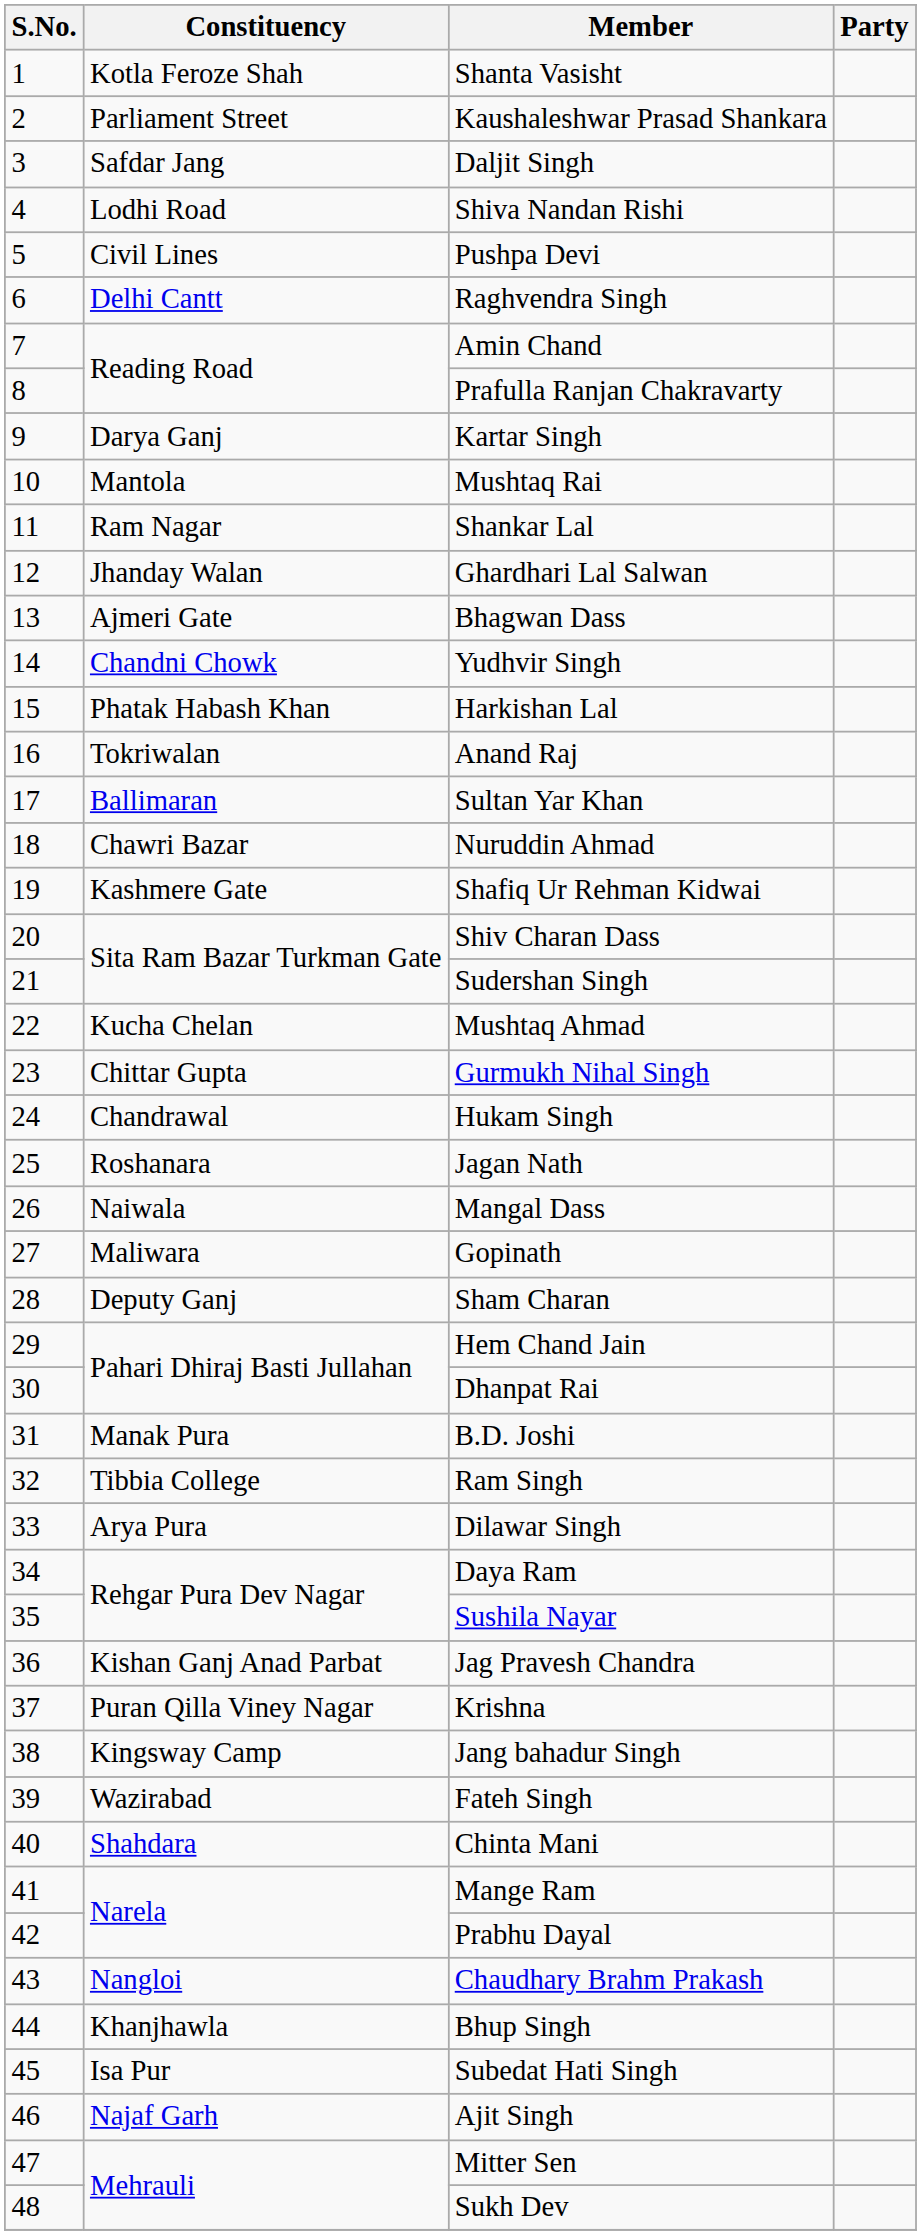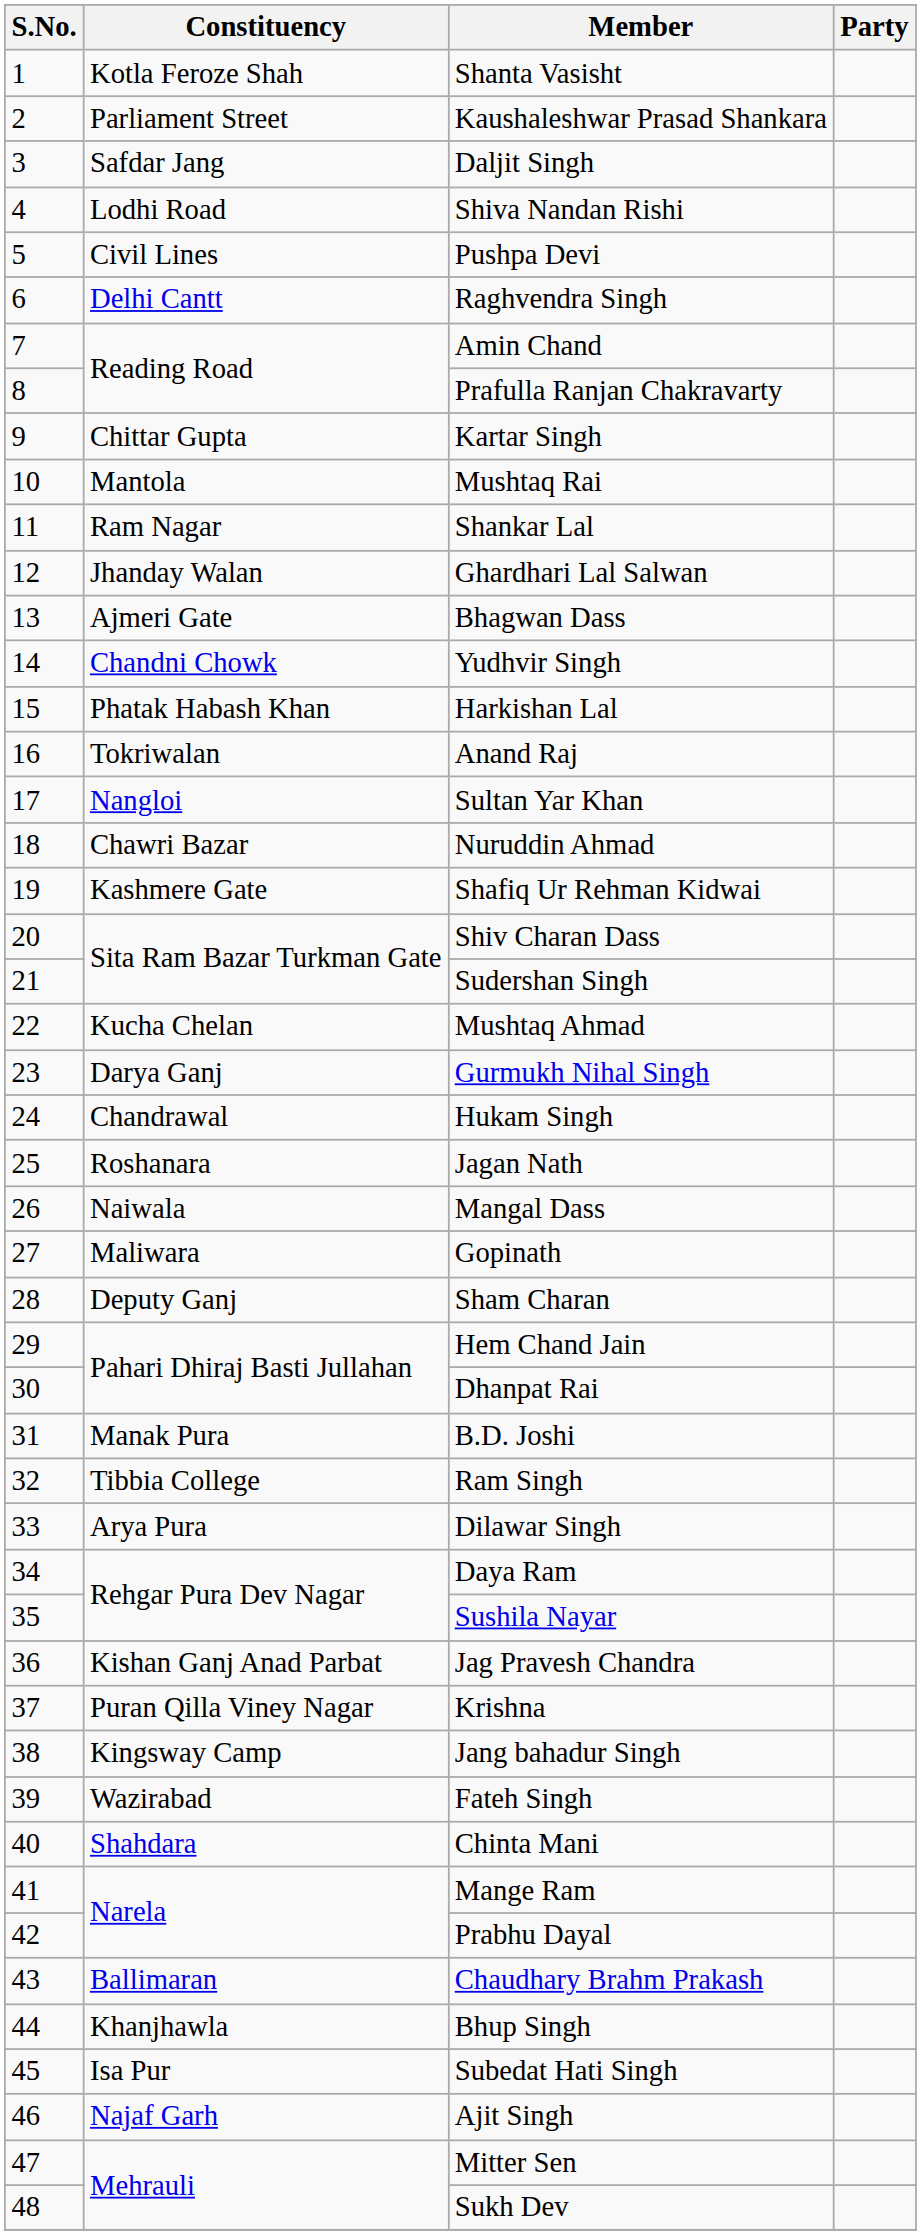 <table class="wikitable sortable">
 <tr>
 <th>S.No.</th>
 <th>Constituency</th>
 <th>Member</th>
 <th colspan=2>Party</th>
 </tr>
 <tr>
 <td>1</td>
 <td>Kotla Feroze Shah</td>
 <td>Shanta Vasisht</td>
 <td></td>
 </tr>
 <tr>
 <td>2</td>
 <td>Parliament Street</td>
 <td>Kaushaleshwar Prasad Shankara</td>
 <td></td>
 </tr>
 <tr>
 <td>3</td>
 <td>Safdar Jang</td>
 <td>Daljit Singh</td>
 <td></td>
 </tr>
 <tr>
 <td>4</td>
 <td>Lodhi Road</td>
 <td>Shiva Nandan Rishi</td>
 <td></td>
 </tr>
 <tr>
 <td>5</td>
 <td>Civil Lines</td>
 <td>Pushpa Devi</td>
 <td></td>
 </tr>
 <tr>
 <td>6</td>
 <td><a href='#'>Delhi Cantt</a></td>
 <td>Raghvendra Singh</td>
 <td></td>
 </tr>
 <tr>
 <td>7</td>
 <td rowspan="2">Reading Road</td>
 <td>Amin Chand</td>
 <td></td>
 </tr>
 <tr>
 <td>8</td>
 <td>Prafulla Ranjan Chakravarty</td>
 <td></td>
 </tr>
 <tr>
 <td>9</td>
-<td>Darya Ganj</td>
+<td>Chittar Gupta</td>
 <td>Kartar Singh</td>
 <td></td>
 </tr>
 <tr>
 <td>10</td>
 <td>Mantola</td>
 <td>Mushtaq Rai</td>
 <td></td>
 </tr>
 <tr>
 <td>11</td>
 <td>Ram Nagar</td>
 <td>Shankar Lal</td>
 <td></td>
 </tr>
 <tr>
 <td>12</td>
 <td>Jhanday Walan</td>
 <td>Ghardhari Lal Salwan</td>
 <td></td>
 </tr>
 <tr>
 <td>13</td>
 <td>Ajmeri Gate</td>
 <td>Bhagwan Dass</td>
 <td></td>
 </tr>
 <tr>
 <td>14</td>
 <td><a href='#'>Chandni Chowk</a></td>
 <td>Yudhvir Singh</td>
 <td></td>
 </tr>
 <tr>
 <td>15</td>
 <td>Phatak Habash Khan</td>
 <td>Harkishan Lal</td>
 <td></td>
 </tr>
 <tr>
 <td>16</td>
 <td>Tokriwalan</td>
 <td>Anand Raj</td>
 <td></td>
 </tr>
 <tr>
 <td>17</td>
-<td><a href='#'>Ballimaran</a></td>
+<td><a href='#'>Nangloi</a></td>
 <td>Sultan Yar Khan</td>
 <td></td>
 </tr>
 <tr>
 <td>18</td>
 <td>Chawri Bazar</td>
 <td>Nuruddin Ahmad</td>
 <td></td>
 </tr>
 <tr>
 <td>19</td>
 <td>Kashmere Gate</td>
 <td>Shafiq Ur Rehman Kidwai</td>
 <td></td>
 </tr>
 <tr>
 <td>20</td>
 <td rowspan="2">Sita Ram Bazar Turkman Gate</td>
 <td>Shiv Charan Dass</td>
 <td></td>
 </tr>
 <tr>
 <td>21</td>
 <td>Sudershan Singh</td>
 <td></td>
 </tr>
 <tr>
 <td>22</td>
 <td>Kucha Chelan</td>
 <td>Mushtaq Ahmad</td>
 <td></td>
 </tr>
 <tr>
 <td>23</td>
-<td>Chittar Gupta</td>
+<td>Darya Ganj</td>
 <td><a href='#'>Gurmukh Nihal Singh</a></td>
 <td></td>
 </tr>
 <tr>
 <td>24</td>
 <td>Chandrawal</td>
 <td>Hukam Singh</td>
 <td></td>
 </tr>
 <tr>
 <td>25</td>
 <td>Roshanara</td>
 <td>Jagan Nath</td>
 <td></td>
 </tr>
 <tr>
 <td>26</td>
 <td>Naiwala</td>
 <td>Mangal Dass</td>
 <td></td>
 </tr>
 <tr>
 <td>27</td>
 <td>Maliwara</td>
 <td>Gopinath</td>
 <td></td>
 </tr>
 <tr>
 <td>28</td>
 <td>Deputy Ganj</td>
 <td>Sham Charan</td>
 <td></td>
 </tr>
 <tr>
 <td>29</td>
 <td rowspan="2">Pahari Dhiraj Basti Jullahan</td>
 <td>Hem Chand Jain</td>
 <td></td>
 </tr>
 <tr>
 <td>30</td>
 <td>Dhanpat Rai</td>
 <td></td>
 </tr>
 <tr>
 <td>31</td>
 <td>Manak Pura</td>
 <td>B.D. Joshi</td>
 <td></td>
 </tr>
 <tr>
 <td>32</td>
 <td>Tibbia College</td>
 <td>Ram Singh</td>
 <td></td>
 </tr>
 <tr>
 <td>33</td>
 <td>Arya Pura</td>
 <td>Dilawar Singh</td>
 <td></td>
 </tr>
 <tr>
 <td>34</td>
 <td rowspan="2">Rehgar Pura Dev Nagar</td>
 <td>Daya Ram</td>
 <td></td>
 </tr>
 <tr>
 <td>35</td>
 <td><a href='#'>Sushila Nayar</a></td>
 <td></td>
 </tr>
 <tr>
 <td>36</td>
 <td>Kishan Ganj Anad Parbat</td>
 <td>Jag Pravesh Chandra</td>
 <td></td>
 </tr>
 <tr>
 <td>37</td>
 <td>Puran Qilla Viney Nagar</td>
 <td>Krishna</td>
 <td></td>
 </tr>
 <tr>
 <td>38</td>
 <td>Kingsway Camp</td>
 <td>Jang bahadur Singh</td>
 <td></td>
 </tr>
 <tr>
 <td>39</td>
 <td>Wazirabad</td>
 <td>Fateh Singh</td>
 <td></td>
 </tr>
 <tr>
 <td>40</td>
 <td><a href='#'>Shahdara</a></td>
 <td>Chinta Mani</td>
 <td></td>
 </tr>
 <tr>
 <td>41</td>
 <td rowspan="2"><a href='#'>Narela</a></td>
 <td>Mange Ram</td>
 <td></td>
 </tr>
 <tr>
 <td>42</td>
 <td>Prabhu Dayal</td>
 <td></td>
 </tr>
 <tr>
 <td>43</td>
-<td><a href='#'>Nangloi</a></td>
+<td><a href='#'>Ballimaran</a></td>
 <td><a href='#'>Chaudhary Brahm Prakash</a></td>
 <td></td>
 </tr>
 <tr>
 <td>44</td>
 <td>Khanjhawla</td>
 <td>Bhup Singh</td>
 <td></td>
 </tr>
 <tr>
 <td>45</td>
 <td>Isa Pur</td>
 <td>Subedat Hati Singh</td>
 <td></td>
 </tr>
 <tr>
 <td>46</td>
 <td><a href='#'>Najaf Garh</a></td>
 <td>Ajit Singh</td>
 <td></td>
 </tr>
 <tr>
 <td>47</td>
 <td rowspan="2"><a href='#'>Mehrauli</a></td>
 <td>Mitter Sen</td>
 <td></td>
 </tr>
 <tr>
 <td>48</td>
 <td>Sukh Dev</td>
 <td></td>
 </tr>
 <tr>
 </tr>
 </table>
